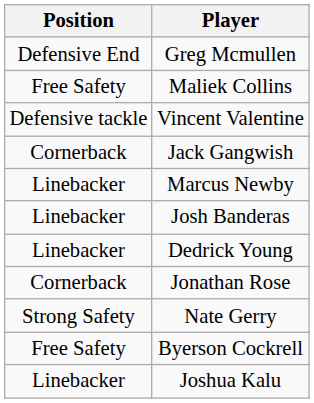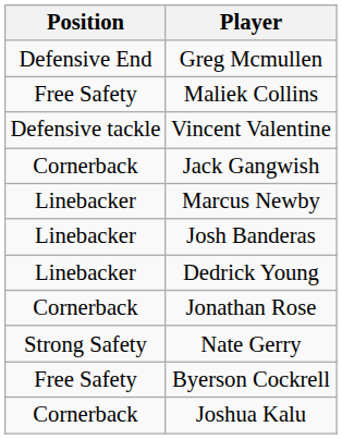 <table class="wikitable" style="text-align: center;">
 <tr>
 <th>Position</th>
 <th>Player</th>
 </tr>
 <tr>
 <td>Defensive End</td>
 <td>Greg Mcmullen</td>
 </tr>
 <tr>
 <td>Free Safety</td>
 <td>Maliek Collins</td>
 </tr>
 <tr>
 <td>Defensive tackle</td>
 <td>Vincent Valentine</td>
 </tr>
 <tr>
 <td>Cornerback</td>
 <td>Jack Gangwish</td>
 </tr>
 <tr>
 <td>Linebacker</td>
 <td>Marcus Newby</td>
 </tr>
 <tr>
 <td>Linebacker</td>
 <td>Josh Banderas</td>
 </tr>
 <tr>
 <td>Linebacker</td>
 <td>Dedrick Young</td>
 </tr>
 <tr>
 <td>Cornerback</td>
 <td>Jonathan Rose</td>
 </tr>
 <tr>
 <td>Strong Safety</td>
 <td>Nate Gerry</td>
 </tr>
 <tr>
 <td>Free Safety</td>
 <td>Byerson Cockrell</td>
 </tr>
 <tr>
-<td>Linebacker</td>
+<td>Cornerback</td>
 <td>Joshua Kalu</td>
 </tr>
 </table>
